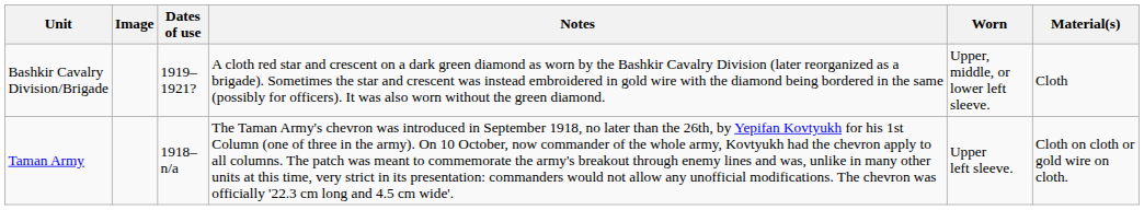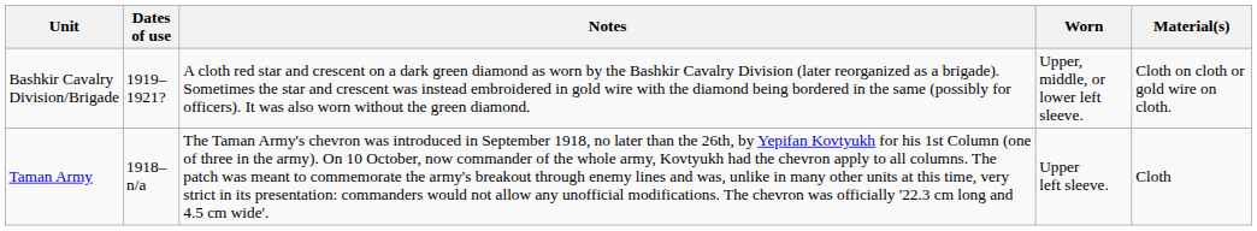 <table class="wikitable">
 <tr>
 <th>Unit</th>
-<th>Image</th>
 <th>Dates of use</th>
 <th>Notes</th>
 <th>Worn</th>
 <th>Material(s)</th>
 </tr>
 <tr>
 <td>Bashkir Cavalry<br>Division/Brigade</td>
-<td></td>
 <td>1919–1921?</td>
 <td>A cloth red star and crescent on a dark green diamond as worn by the Bashkir Cavalry Division (later reorganized as a brigade). Sometimes the star and crescent was instead embroidered in gold wire with the diamond being bordered in the same (possibly for officers). It was also worn without the green diamond.</td>
 <td>Upper, middle, or lower left sleeve.</td>
-<td>Cloth</td>
+<td>Cloth on cloth or gold wire on cloth.</td>
 </tr>
 <tr>
 <td><a href='#'>Taman Army</a></td>
-<td></td>
 <td>1918–   n/a</td>
 <td>The Taman Army's chevron was introduced in September 1918, no later than the 26th, by <a href='#'>Yepifan Kovtyukh</a> for his 1st Column (one of three in the army). On 10 October, now commander of the whole army, Kovtyukh had the chevron apply to all columns. The patch was meant to commemorate the army's breakout through enemy lines and was, unlike in many other units at this time, very strict in its presentation: commanders would not allow any unofficial modifications. The chevron was officially '22.3 cm long and 4.5 cm wide'.</td>
 <td>Upper<br>left sleeve.</td>
-<td>Cloth on cloth or gold wire on cloth.</td>
+<td>Cloth</td>
 </tr>
 </table>
